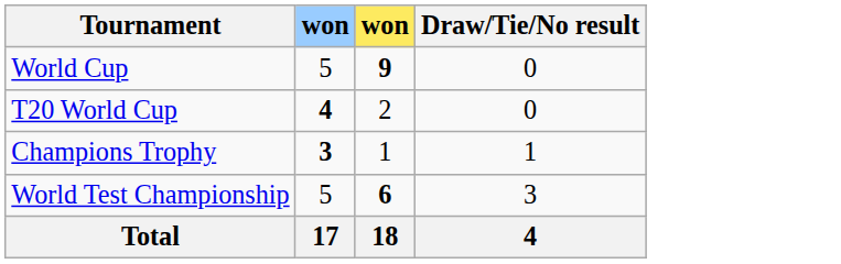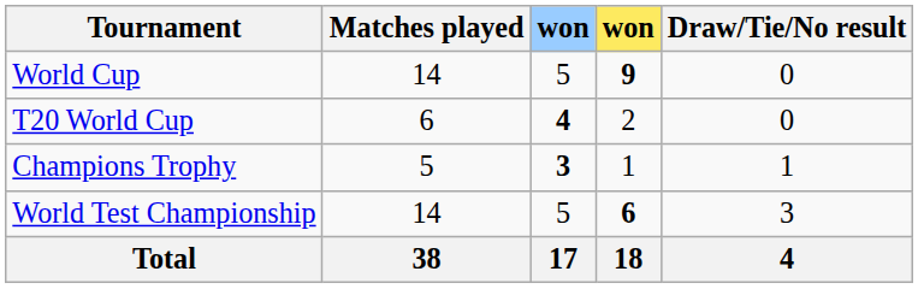 <table class="wikitable" style="text-align:center">
 <tr>
 <th>Tournament</th>
+<th>Matches played</th>
 <th style="background:#99ccff;"> won</th>
 <th style="background:#fdea60;"> won</th>
 <th>Draw/Tie/No result</th>
 </tr>
 <tr>
 <td style="text-align:left"><a href='#'>World Cup</a></td>
+<td>14</td>
 <td>5</td>
 <td><strong>9</strong></td>
 <td>0</td>
 </tr>
 <tr>
 <td style="text-align:left"><a href='#'>T20 World Cup</a></td>
+<td>6</td>
 <td><strong>4</strong></td>
 <td>2</td>
 <td>0</td>
 </tr>
 <tr>
 <td style="text-align:left"><a href='#'>Champions Trophy</a></td>
+<td>5</td>
 <td><strong>3</strong></td>
 <td>1</td>
 <td>1</td>
 </tr>
 <tr>
 <td style="text-align:left"><a href='#'>World Test Championship</a></td>
+<td>14</td>
 <td>5</td>
 <td><strong>6</strong></td>
 <td>3</td>
 </tr>
 <tr>
 <th>Total</th>
+<th>38</th>
 <th>17</th>
 <th>18</th>
 <th>4</th>
 </tr>
 </table>
